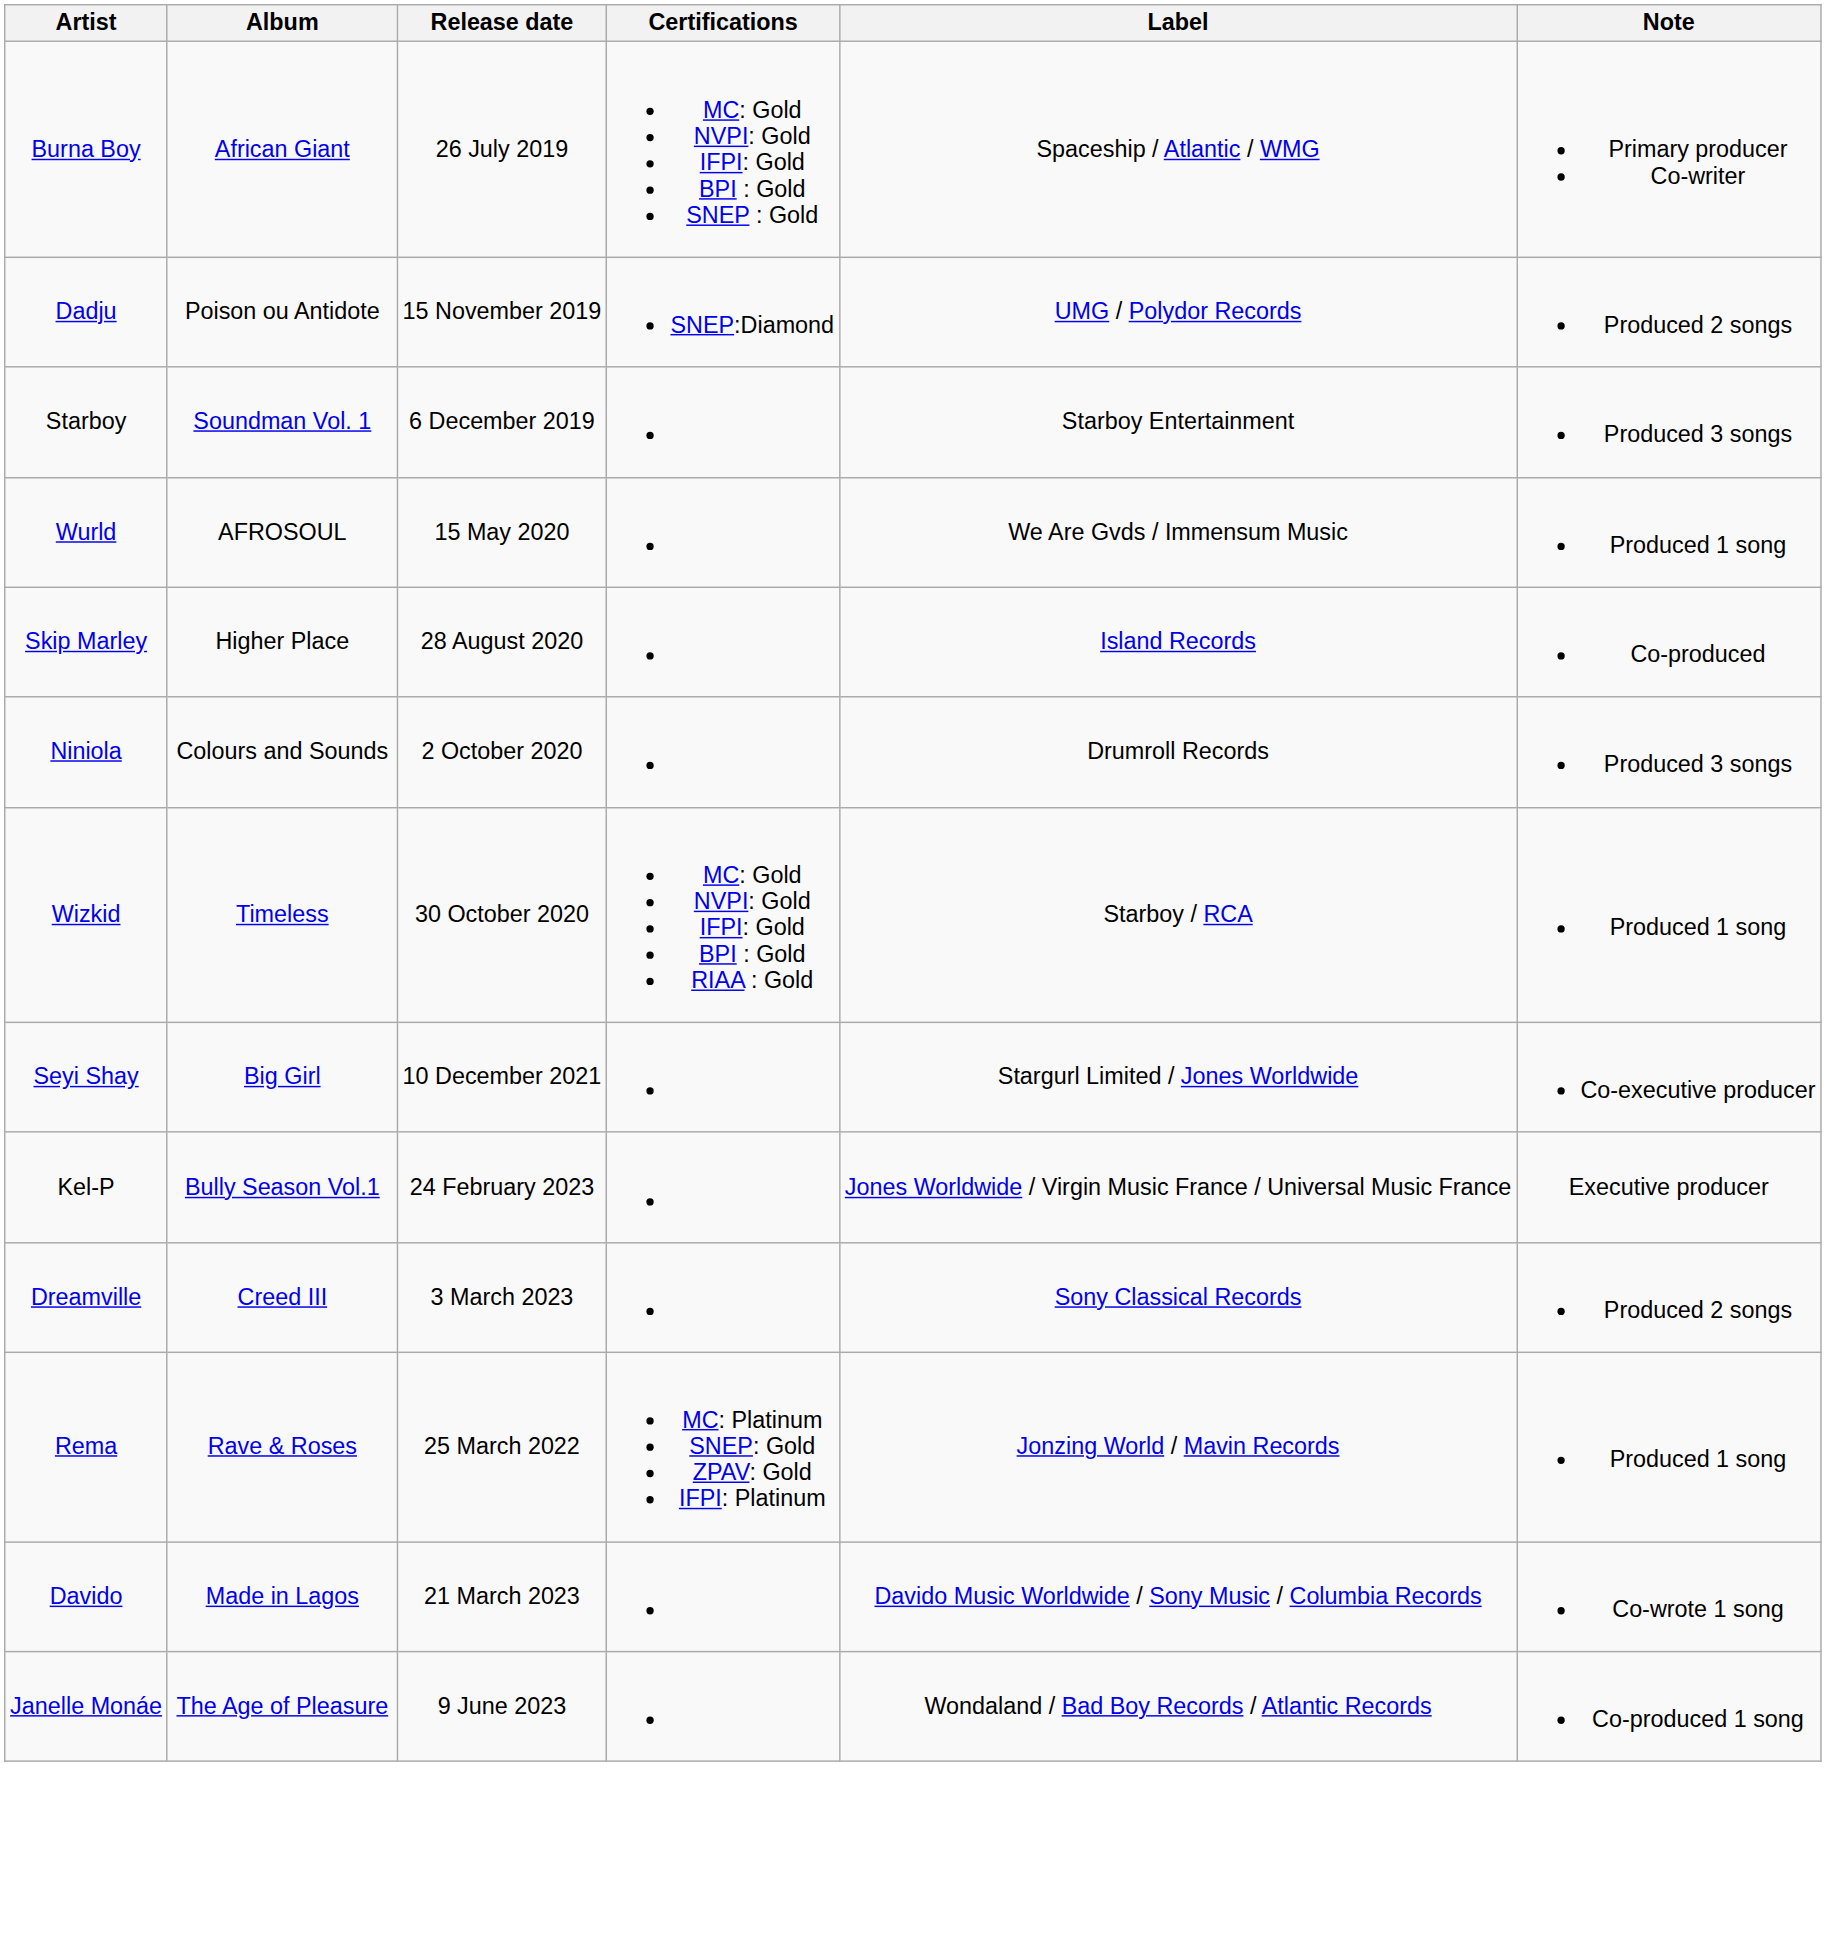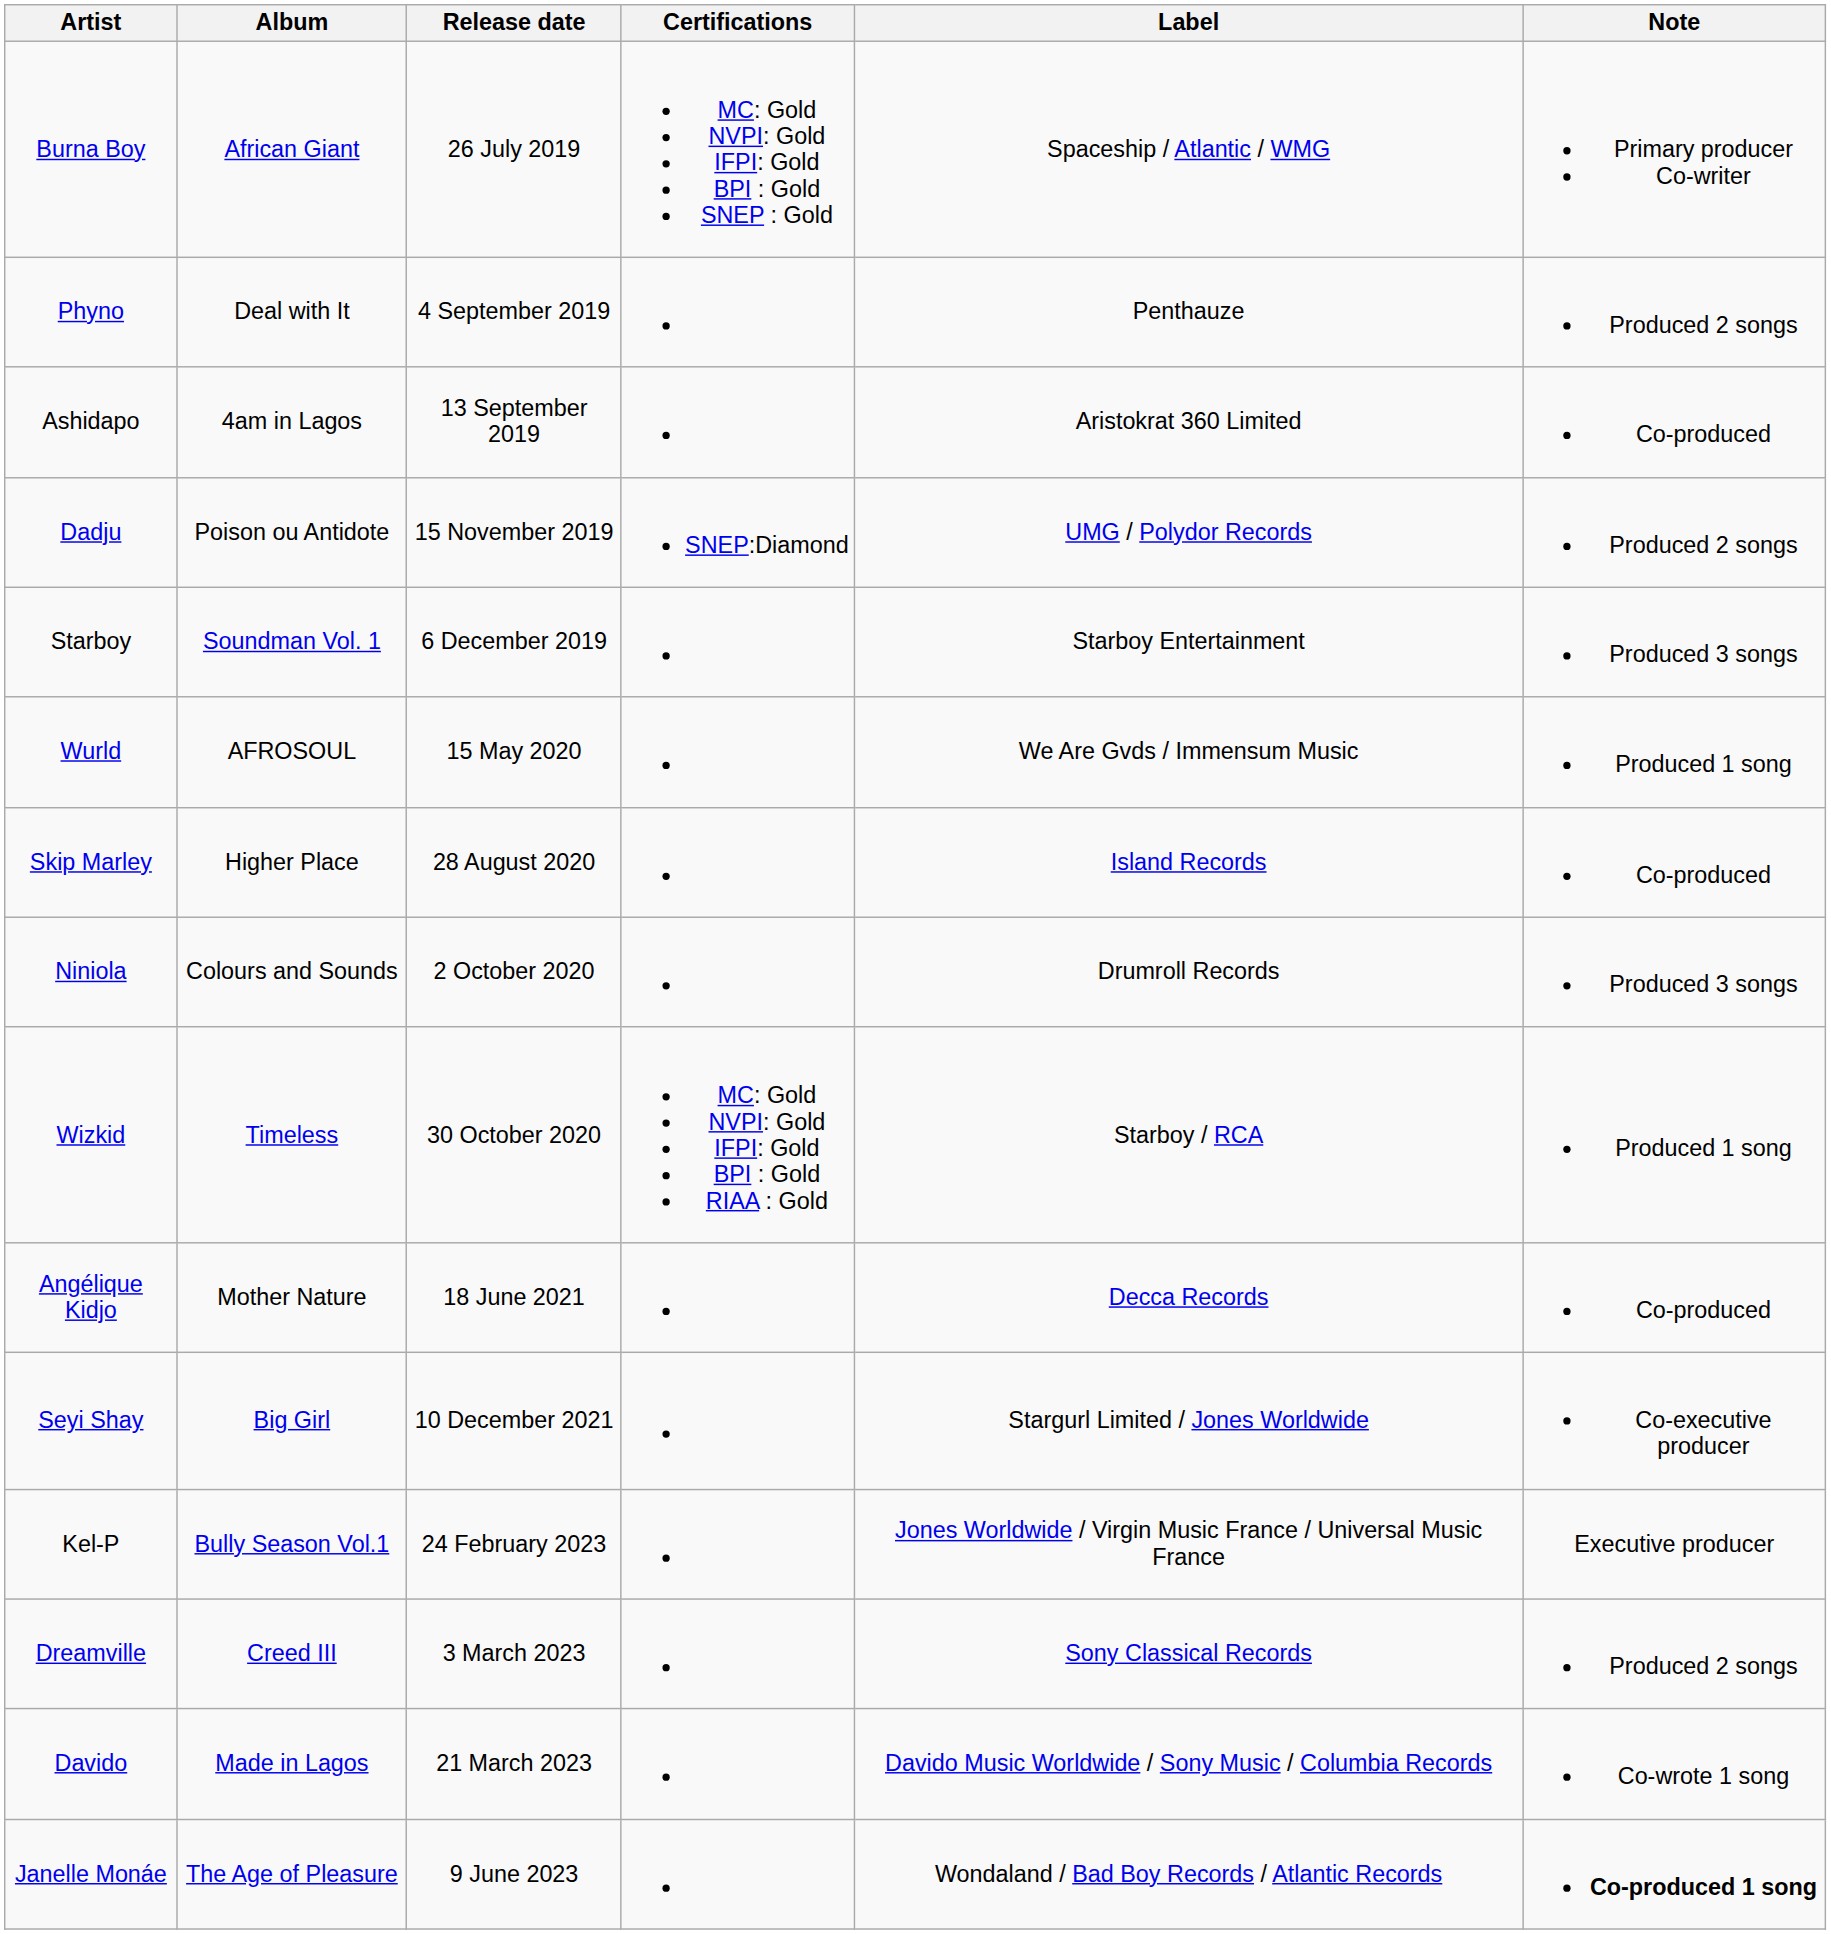 <table class="wikitable plainrowheaders" style="text-align:center;" border="1">
 <tr>
 <th>Artist</th>
 <th width="150">Album</th>
 <th>Release date</th>
 <th>Certifications</th>
 <th>Label</th>
 <th>Note</th>
 </tr>
 <tr>
 <td><a href='#'>Burna Boy</a></td>
 <td><a href='#'>African Giant</a></td>
 <td>26 July 2019</td>
 <td><br><ul><li><a href='#'>MC</a>: Gold</li><li><a href='#'>NVPI</a>: Gold</li><li><a href='#'>IFPI</a>: Gold</li><li><a href='#'>BPI</a> : Gold</li><li><a href='#'>SNEP</a> : Gold</li></ul></td>
 <td>Spaceship / <a href='#'>Atlantic</a> / <a href='#'>WMG</a></td>
 <td><br><ul><li>Primary producer</li><li>Co-writer</li></ul></td>
+</tr>
+<tr>
+<td><a href='#'>Phyno</a></td>
+<td>Deal with It</td>
+<td>4 September 2019</td>
+<td><br><ul><li></li></ul></td>
+<td>Penthauze</td>
+<td><br><ul><li>Produced 2 songs</li></ul></td>
+</tr>
+<tr>
+<td>Ashidapo</td>
+<td>4am in Lagos</td>
+<td>13 September 2019</td>
+<td><br><ul><li></li></ul></td>
+<td>Aristokrat 360 Limited</td>
+<td><br><ul><li>Co-produced</li></ul></td>
 </tr>
 <tr>
 <td><a href='#'>Dadju</a></td>
 <td>Poison ou Antidote</td>
 <td>15 November 2019</td>
 <td><br><ul><li><a href='#'>SNEP</a>:Diamond</li></ul></td>
 <td><a href='#'>UMG</a> / <a href='#'>Polydor Records</a></td>
 <td><br><ul><li>Produced 2 songs</li></ul></td>
 </tr>
 <tr>
 <td>Starboy</td>
 <td><a href='#'>Soundman Vol. 1</a></td>
 <td>6 December 2019</td>
 <td><br><ul><li></li></ul></td>
 <td>Starboy Entertainment</td>
 <td><br><ul><li>Produced 3 songs</li></ul></td>
 </tr>
 <tr>
 <td><a href='#'>Wurld</a></td>
 <td>AFROSOUL</td>
 <td>15 May 2020</td>
 <td><br><ul><li></li></ul></td>
 <td>We Are Gvds / Immensum Music</td>
 <td><br><ul><li>Produced 1 song</li></ul></td>
 </tr>
 <tr>
 <td><a href='#'>Skip Marley</a></td>
 <td>Higher Place</td>
 <td>28 August 2020</td>
 <td><br><ul><li></li></ul></td>
 <td><a href='#'>Island Records</a></td>
 <td><br><ul><li>Co-produced</li></ul></td>
 </tr>
 <tr>
 <td><a href='#'>Niniola</a></td>
 <td>Colours and Sounds</td>
 <td>2 October 2020</td>
 <td><br><ul><li></li></ul></td>
 <td>Drumroll Records</td>
 <td><br><ul><li>Produced 3 songs</li></ul></td>
 </tr>
 <tr>
 <td><a href='#'>Wizkid</a></td>
 <td><a href='#'>Timeless</a></td>
 <td>30 October 2020</td>
 <td><br><ul><li><a href='#'>MC</a>: Gold</li><li><a href='#'>NVPI</a>: Gold</li><li><a href='#'>IFPI</a>: Gold</li><li><a href='#'>BPI</a> : Gold</li><li><a href='#'>RIAA</a> : Gold</li></ul></td>
 <td>Starboy / <a href='#'>RCA</a></td>
 <td><br><ul><li>Produced 1 song</li></ul></td>
 </tr>
 <tr>
+<td><a href='#'>Angélique Kidjo</a></td>
+<td>Mother Nature</td>
+<td>18 June 2021</td>
+<td><br><ul><li></li></ul></td>
+<td><a href='#'>Decca Records</a></td>
+<td><br><ul><li>Co-produced</li></ul></td>
+</tr>
+<tr>
 <td><a href='#'>Seyi Shay</a></td>
 <td><a href='#'>Big Girl</a></td>
 <td>10 December 2021</td>
 <td><br><ul><li></li></ul></td>
 <td>Stargurl Limited / <a href='#'>Jones Worldwide</a></td>
 <td><br><ul><li>Co-executive producer</li></ul></td>
 </tr>
 <tr>
 <td>Kel-P</td>
 <td><a href='#'>Bully Season Vol.1</a></td>
 <td>24 February 2023</td>
 <td><br><ul><li></li></ul></td>
 <td><a href='#'>Jones Worldwide</a> / Virgin Music France / Universal Music France</td>
 <td>Executive producer</td>
 </tr>
 <tr>
 <td><a href='#'>Dreamville</a></td>
 <td><a href='#'>Creed III</a></td>
 <td>3 March 2023</td>
 <td><br><ul><li></li></ul></td>
 <td><a href='#'>Sony Classical Records</a></td>
 <td><br><ul><li>Produced 2 songs</li></ul></td>
 </tr>
 <tr>
-<td><a href='#'>Rema</a></td>
-<td><a href='#'>Rave & Roses</a></td>
-<td>25 March 2022</td>
-<td><br><ul><li><a href='#'>MC</a>: Platinum</li><li><a href='#'>SNEP</a>: Gold</li><li><a href='#'>ZPAV</a>: Gold</li><li><a href='#'>IFPI</a>: Platinum</li></ul></td>
-<td><a href='#'>Jonzing World</a> / <a href='#'>Mavin Records</a></td>
-<td><br><ul><li>Produced 1 song</li></ul></td>
-</tr>
-<tr>
 <td><a href='#'>Davido</a></td>
 <td><a href='#'>Made in Lagos</a></td>
 <td>21 March 2023</td>
 <td><br><ul><li></li></ul></td>
 <td><a href='#'>Davido Music Worldwide</a> / <a href='#'>Sony Music</a> / <a href='#'>Columbia Records</a></td>
 <td><br><ul><li>Co-wrote 1 song</li></ul></td>
 </tr>
 <tr>
 <td><a href='#'>Janelle Monáe</a></td>
 <td><a href='#'>The Age of Pleasure</a></td>
 <td>9 June 2023</td>
 <td><br><ul><li></li></ul></td>
 <td>Wondaland / <a href='#'>Bad Boy Records</a> / <a href='#'>Atlantic Records</a></td>
-<td><br><ul><li>Co-produced 1 song</li></ul></td>
+<td><strong><br><ul><li>Co-produced 1 song</li></ul></strong></td>
 </tr>
 </table>
